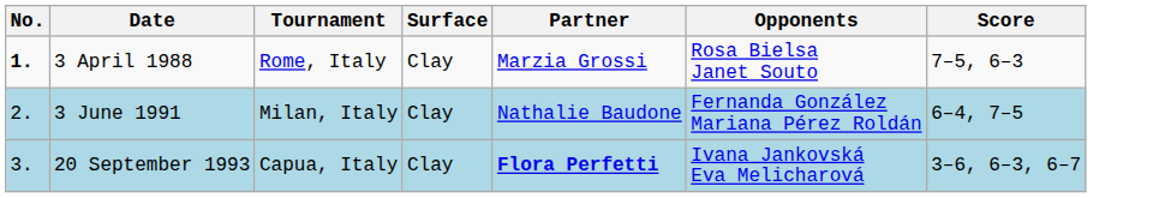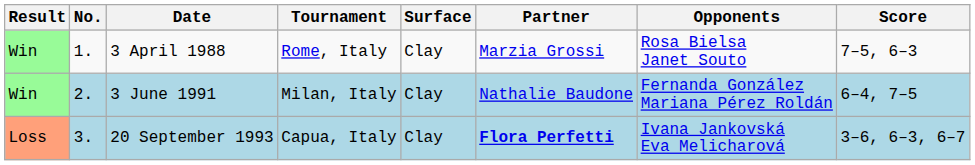 <table class="sortable wikitable" style=font-size:97%>
 <tr>
+<th>Result</th>
 <th>No.</th>
 <th>Date</th>
 <th>Tournament</th>
 <th>Surface</th>
 <th>Partner</th>
 <th>Opponents</th>
 <th>Score</th>
 </tr>
 <tr>
-<td><strong>1.</strong></td>
+<td style="background:#98fb98;">Win</td>
+<td>1.</td>
 <td>3 April 1988</td>
 <td><a href='#'>Rome</a>, Italy</td>
 <td>Clay</td>
 <td> <a href='#'>Marzia Grossi</a></td>
 <td> <a href='#'>Rosa Bielsa</a> <br>  <a href='#'>Janet Souto</a></td>
 <td>7–5, 6–3</td>
 </tr>
 <tr style="background:lightblue;">
+<td style="background:#98fb98;">Win</td>
 <td>2.</td>
 <td>3 June 1991</td>
 <td>Milan, Italy</td>
 <td>Clay</td>
 <td> <a href='#'>Nathalie Baudone</a></td>
 <td> <a href='#'>Fernanda González</a> <br>  <a href='#'>Mariana Pérez Roldán</a></td>
 <td>6–4, 7–5</td>
 </tr>
 <tr style="background:lightblue;">
+<td style="background:#ffa07a;">Loss</td>
 <td>3.</td>
 <td>20 September 1993</td>
 <td>Capua, Italy</td>
 <td>Clay</td>
 <td><strong> <a href='#'>Flora Perfetti</a></strong></td>
 <td> <a href='#'>Ivana Jankovská</a> <br>  <a href='#'>Eva Melicharová</a></td>
 <td>3–6, 6–3, 6–7</td>
 </tr>
 </table>
